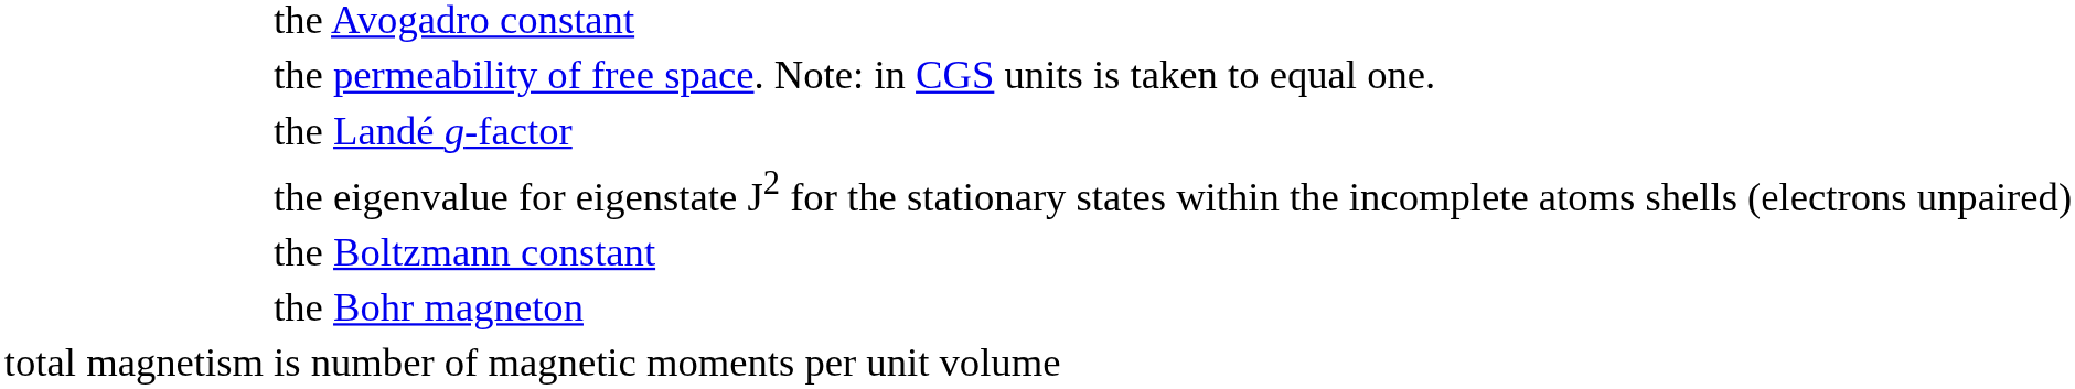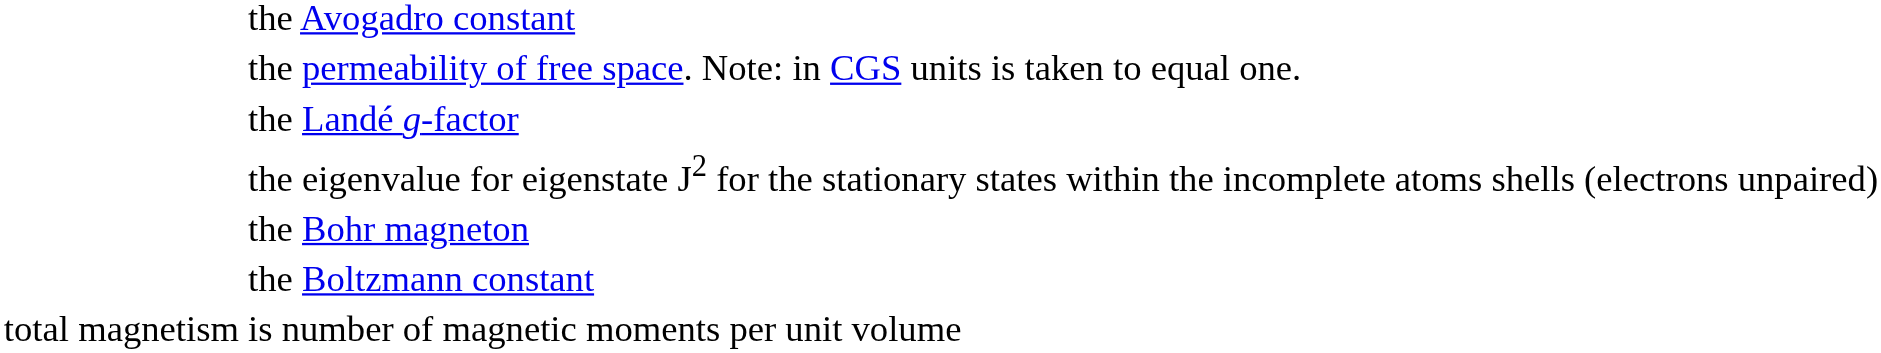 <table>
 <tr>
 <td></td>
 <td>the <a href='#'>Avogadro constant</a></td>
 </tr>
 <tr>
 <td></td>
 <td>the <a href='#'>permeability of free space</a>. Note: in <a href='#'>CGS</a> units is taken to equal one.</td>
 </tr>
 <tr>
 <td></td>
 <td>the <a href='#'>Landé <em>g</em>-factor</a></td>
 </tr>
 <tr>
 <td></td>
 <td>the eigenvalue for eigenstate J<sup>2</sup> for the stationary states within the incomplete atoms shells (electrons unpaired)</td>
 </tr>
 <tr>
 <td></td>
-<td>the <a href='#'>Boltzmann constant</a></td>
+<td>the <a href='#'>Bohr magneton</a></td>
 </tr>
 <tr>
 <td></td>
-<td>the <a href='#'>Bohr magneton</a></td>
+<td>the <a href='#'>Boltzmann constant</a></td>
 </tr>
 <tr>
 <td>total magnetism</td>
 <td>is  number of magnetic moments per unit volume</td>
 </tr>
 </table>
